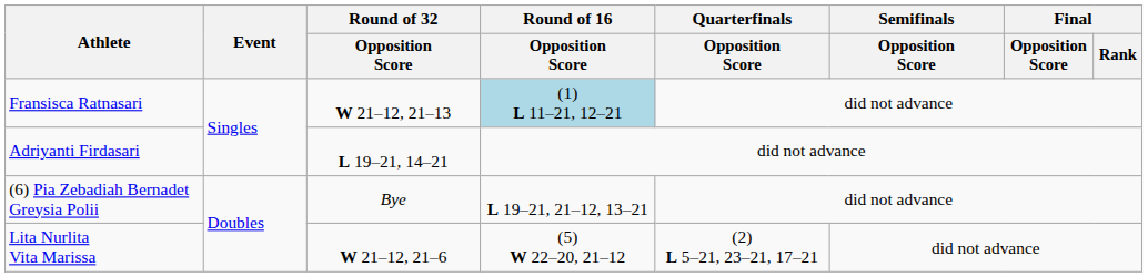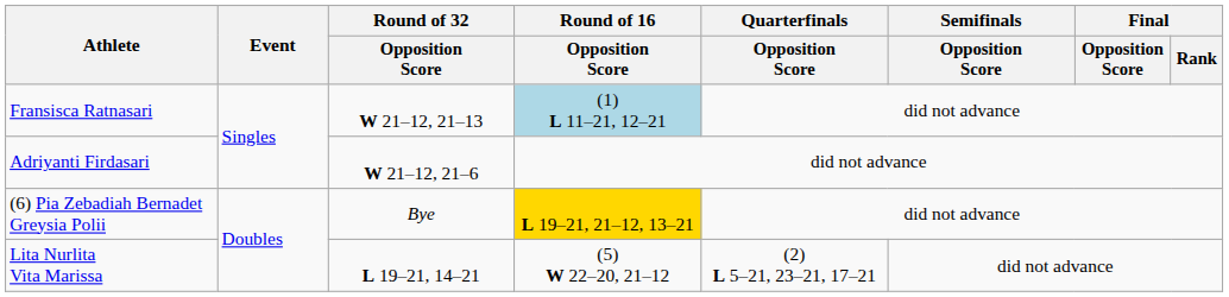 <table class="wikitable" style="font-size:90%; text-align:center">
 <tr>
 <th width="160" rowspan="2">Athlete</th>
 <th width="80" rowspan="2">Event</th>
 <th width="140">Round of 32</th>
 <th width="140">Round of 16</th>
 <th width="140">Quarterfinals</th>
 <th width="140">Semifinals</th>
 <th width="110" colspan="2">Final</th>
 </tr>
 <tr style="font-size:95%">
 <th>Opposition<br>Score</th>
 <th>Opposition<br>Score</th>
 <th>Opposition<br>Score</th>
 <th>Opposition<br>Score</th>
 <th>Opposition<br>Score</th>
 <th>Rank</th>
 </tr>
 <tr>
 <td align=left><a href='#'>Fransisca Ratnasari</a></td>
 <td align=left rowspan=2><a href='#'>Singles</a></td>
 <td align="center"> <br> <strong>W</strong> 21–12, 21–13</td>
 <td align="center" style="background: lightblue;">(1)  <br> <strong>L</strong> 11–21, 12–21</td>
 <td align="center" colspan=4>did not advance</td>
 </tr>
 <tr>
 <td align=left><a href='#'>Adriyanti Firdasari</a></td>
-<td align="center"> <br> <strong>L</strong> 19–21, 14–21</td>
+<td align="center"> <br> <strong>W</strong> 21–12, 21–6</td>
 <td align="center" colspan=5>did not advance</td>
 </tr>
 <tr>
 <td align=left>(6) <a href='#'>Pia Zebadiah Bernadet</a> <br> <a href='#'>Greysia Polii</a></td>
 <td align=left rowspan=2><a href='#'>Doubles</a></td>
 <td align="center"><em>Bye</em></td>
-<td align="center"> <br> <strong>L</strong> 19–21, 21–12, 13–21</td>
+<td align="center" style="background: gold;"> <br> <strong>L</strong> 19–21, 21–12, 13–21</td>
 <td align="center" colspan=4>did not advance</td>
 </tr>
 <tr>
 <td align=left><a href='#'>Lita Nurlita</a> <br> <a href='#'>Vita Marissa</a></td>
-<td align="center"> <br> <strong>W</strong> 21–12, 21–6</td>
+<td align="center"> <br> <strong>L</strong> 19–21, 14–21</td>
 <td align="center">(5)  <br> <strong>W</strong> 22–20, 21–12</td>
 <td align="center">(2)  <br> <strong>L</strong> 5–21, 23–21, 17–21</td>
 <td align="center" colspan=3>did not advance</td>
 </tr>
 </table>
